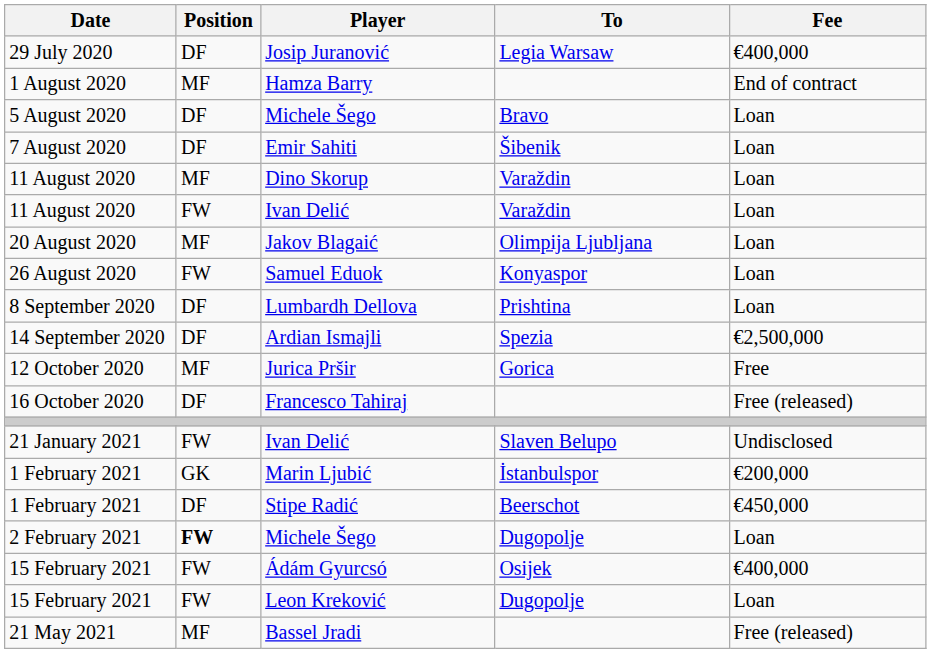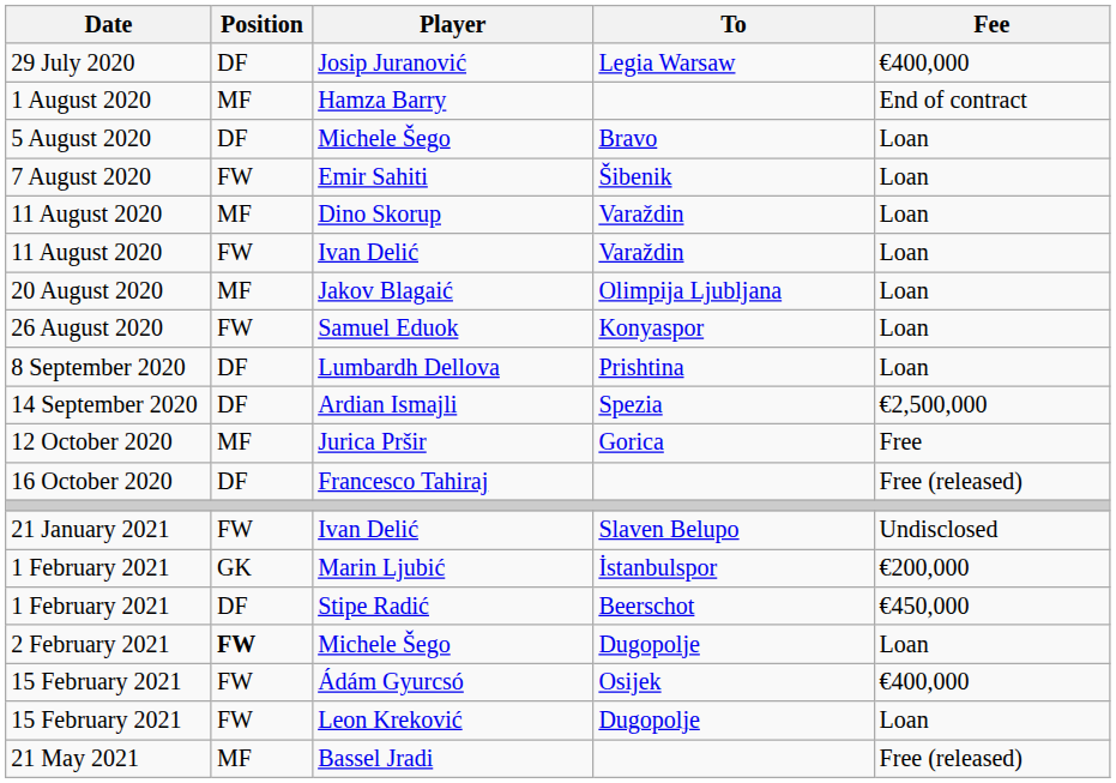 <table class="wikitable plainrowheaders sortable">
 <tr>
 <th width=130>Date</th>
 <th width=60>Position</th>
 <th width=180>Player</th>
 <th width=180>To</th>
 <th width=150>Fee</th>
 </tr>
 <tr>
 <td>29 July 2020</td>
 <td>DF</td>
 <td style="text-align:left;"> <a href='#'>Josip Juranović</a></td>
 <td style="text-align:left;"> <a href='#'>Legia Warsaw</a></td>
 <td>€400,000</td>
 </tr>
 <tr>
 <td>1 August 2020</td>
 <td>MF</td>
 <td style="text-align:left;"> <a href='#'>Hamza Barry</a></td>
 <td style="text-align:left;"></td>
 <td>End of contract</td>
 </tr>
 <tr>
 <td>5 August 2020</td>
 <td>DF</td>
 <td style="text-align:left;"> <a href='#'>Michele Šego</a></td>
 <td style="text-align:left;"> <a href='#'>Bravo</a></td>
 <td>Loan</td>
 </tr>
 <tr>
 <td>7 August 2020</td>
-<td>DF</td>
+<td>FW</td>
 <td style="text-align:left;"> <a href='#'>Emir Sahiti</a></td>
 <td style="text-align:left;"> <a href='#'>Šibenik</a></td>
 <td>Loan</td>
 </tr>
 <tr>
 <td>11 August 2020</td>
 <td>MF</td>
 <td style="text-align:left;"> <a href='#'>Dino Skorup</a></td>
 <td style="text-align:left;"> <a href='#'>Varaždin</a></td>
 <td>Loan</td>
 </tr>
 <tr>
 <td>11 August 2020</td>
 <td>FW</td>
 <td style="text-align:left;"> <a href='#'>Ivan Delić</a></td>
 <td style="text-align:left;"> <a href='#'>Varaždin</a></td>
 <td>Loan</td>
 </tr>
 <tr>
 <td>20 August 2020</td>
 <td>MF</td>
 <td style="text-align:left;"> <a href='#'>Jakov Blagaić</a></td>
 <td style="text-align:left;"> <a href='#'>Olimpija Ljubljana</a></td>
 <td>Loan</td>
 </tr>
 <tr>
 <td>26 August 2020</td>
 <td>FW</td>
 <td style="text-align:left;"> <a href='#'>Samuel Eduok</a></td>
 <td style="text-align:left;"> <a href='#'>Konyaspor</a></td>
 <td>Loan</td>
 </tr>
 <tr>
 <td>8 September 2020</td>
 <td>DF</td>
 <td style="text-align:left;"> <a href='#'>Lumbardh Dellova</a></td>
 <td style="text-align:left;"> <a href='#'>Prishtina</a></td>
 <td>Loan</td>
 </tr>
 <tr>
 <td>14 September 2020</td>
 <td>DF</td>
 <td style="text-align:left;"> <a href='#'>Ardian Ismajli</a></td>
 <td style="text-align:left;"> <a href='#'>Spezia</a></td>
 <td>€2,500,000</td>
 </tr>
 <tr>
 <td>12 October 2020</td>
 <td>MF</td>
 <td style="text-align:left;"> <a href='#'>Jurica Pršir</a></td>
 <td style="text-align:left;"> <a href='#'>Gorica</a></td>
 <td>Free</td>
 </tr>
 <tr>
 <td>16 October 2020</td>
 <td>DF</td>
 <td style="text-align:left;"> <a href='#'>Francesco Tahiraj</a></td>
 <td style="text-align:left;"></td>
 <td>Free (released)</td>
 </tr>
 <tr style="color:#CCCCCC;background-color:#CCCCCC">
 <td colspan="6"></td>
 </tr>
 <tr>
 <td>21 January 2021</td>
 <td>FW</td>
 <td style="text-align:left;"> <a href='#'>Ivan Delić</a></td>
 <td style="text-align:left;"> <a href='#'>Slaven Belupo</a></td>
 <td>Undisclosed</td>
 </tr>
 <tr>
 <td>1 February 2021</td>
 <td>GK</td>
 <td style="text-align:left;"> <a href='#'>Marin Ljubić</a></td>
 <td style="text-align:left;"> <a href='#'>İstanbulspor</a></td>
 <td>€200,000</td>
 </tr>
 <tr>
 <td>1 February 2021</td>
 <td>DF</td>
 <td style="text-align:left;"> <a href='#'>Stipe Radić</a></td>
 <td style="text-align:left;"> <a href='#'>Beerschot</a></td>
 <td>€450,000</td>
 </tr>
 <tr>
 <td>2 February 2021</td>
 <td><strong>FW</strong></td>
 <td style="text-align:left;"> <a href='#'>Michele Šego</a></td>
 <td style="text-align:left;"> <a href='#'>Dugopolje</a></td>
 <td>Loan</td>
 </tr>
 <tr>
 <td>15 February 2021</td>
 <td>FW</td>
 <td style="text-align:left;"> <a href='#'>Ádám Gyurcsó</a></td>
 <td style="text-align:left;"> <a href='#'>Osijek</a></td>
 <td>€400,000</td>
 </tr>
 <tr>
 <td>15 February 2021</td>
 <td>FW</td>
 <td style="text-align:left;"> <a href='#'>Leon Kreković</a></td>
 <td style="text-align:left;"> <a href='#'>Dugopolje</a></td>
 <td>Loan</td>
 </tr>
 <tr>
 <td>21 May 2021</td>
 <td>MF</td>
 <td style="text-align:left;"> <a href='#'>Bassel Jradi</a></td>
 <td style="text-align:left;"></td>
 <td>Free (released)</td>
 </tr>
 </table>
